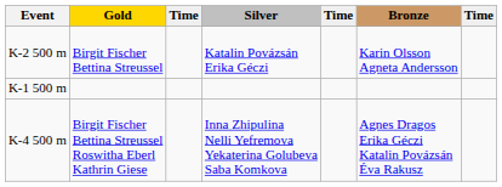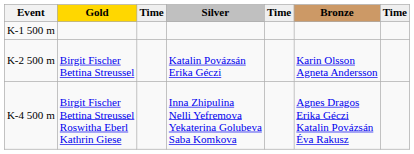 <table class="wikitable">
 <tr>
 <th>Event</th>
 <td align=center bgcolor="gold"><strong>Gold</strong></td>
 <td align=center bgcolor="EFEFEF"><strong>Time</strong></td>
 <td align=center bgcolor="silver"><strong>Silver</strong></td>
 <td align=center bgcolor="EFEFEF"><strong>Time</strong></td>
 <td align=center bgcolor="CC9966"><strong>Bronze</strong></td>
 <td align=center bgcolor="EFEFEF"><strong>Time</strong></td>
 </tr>
 <tr>
+<td>K-1 500 m</td>
+<td></td>
+<td></td>
+<td></td>
+<td></td>
+<td></td>
+<td></td>
+</tr>
+<tr>
 <td>K-2 500 m</td>
 <td><br><a href='#'>Birgit Fischer</a><br><a href='#'>Bettina Streussel</a></td>
 <td></td>
 <td><br><a href='#'>Katalin Povázsán</a><br><a href='#'>Erika Géczi</a></td>
 <td></td>
 <td><br><a href='#'>Karin Olsson</a><br><a href='#'>Agneta Andersson</a></td>
-<td></td>
-</tr>
-<tr>
-<td>K-1 500 m</td>
-<td></td>
-<td></td>
-<td></td>
-<td></td>
-<td></td>
 <td></td>
 </tr>
 <tr>
 <td>K-4 500 m</td>
 <td><br><a href='#'>Birgit Fischer</a><br><a href='#'>Bettina Streussel</a><br><a href='#'>Roswitha Eberl</a><br><a href='#'>Kathrin Giese</a></td>
 <td></td>
 <td><br><a href='#'>Inna Zhipulina</a><br><a href='#'>Nelli Yefremova</a><br><a href='#'>Yekaterina Golubeva</a><br><a href='#'>Saba Komkova</a></td>
 <td></td>
 <td><br><a href='#'>Agnes Dragos</a><br><a href='#'>Erika Géczi</a><br><a href='#'>Katalin Povázsán</a><br><a href='#'>Éva Rakusz</a></td>
 <td></td>
 </tr>
 </table>
